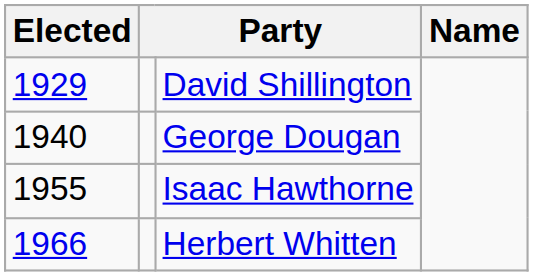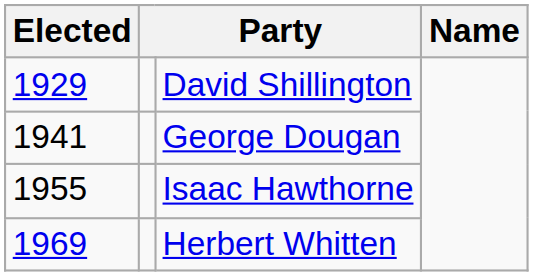 <table class="wikitable">
 <tr>
 <th>Elected</th>
 <th colspan=2>Party</th>
 <th>Name</th>
 </tr>
 <tr>
 <td><a href='#'>1929</a></td>
 <td></td>
 <td><a href='#'>David Shillington</a></td>
 </tr>
 <tr>
-<td>1940</td>
+<td>1941</td>
 <td></td>
 <td><a href='#'>George Dougan</a></td>
 </tr>
 <tr>
 <td>1955</td>
 <td></td>
 <td><a href='#'>Isaac Hawthorne</a></td>
 </tr>
 <tr>
-<td><a href='#'>1966</a></td>
+<td><a href='#'>1969</a></td>
 <td></td>
 <td><a href='#'>Herbert Whitten</a></td>
 </tr>
 </table>
